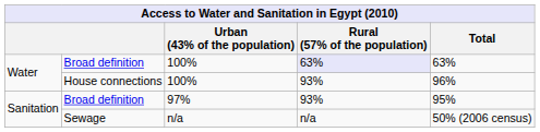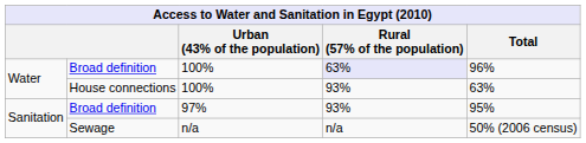 <table class="wikitable">
 <tr>
 <th style="background:#E6E6FA" colspan=5>Access to Water and Sanitation in Egypt (2010)</th>
 </tr>
 <tr>
 <th colspan=2></th>
 <th>Urban<br>(43% of the population)</th>
 <th>Rural<br>(57% of the population)</th>
 <th>Total</th>
 </tr>
 <tr>
 <td rowspan=2>Water</td>
 <td><a href='#'>Broad definition</a></td>
 <td>100%</td>
 <td style="background: lavender;">63%</td>
-<td>63%</td>
+<td>96%</td>
 </tr>
 <tr>
 <td>House connections</td>
 <td>100%</td>
 <td>93%</td>
-<td>96%</td>
+<td>63%</td>
 </tr>
 <tr>
 <td rowspan=2>Sanitation</td>
 <td><a href='#'>Broad definition</a></td>
 <td>97%</td>
 <td>93%</td>
 <td>95%</td>
 </tr>
 <tr>
 <td>Sewage</td>
 <td>n/a</td>
 <td>n/a</td>
 <td>50% (2006 census)</td>
 </tr>
 </table>
